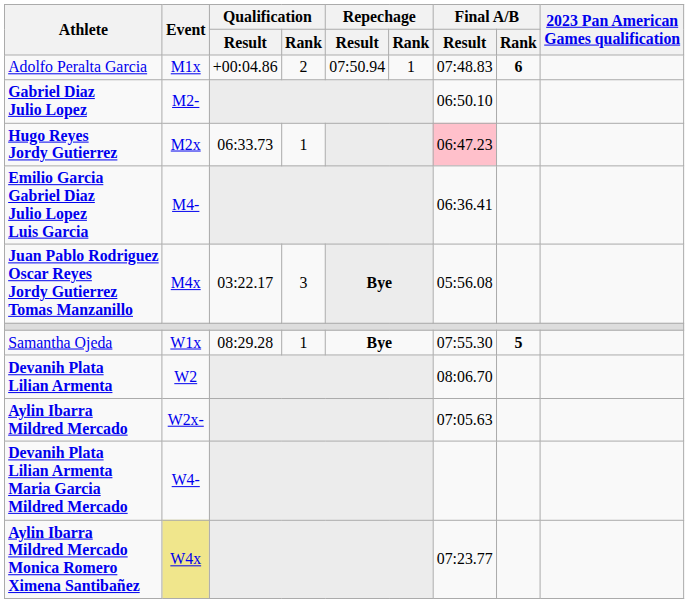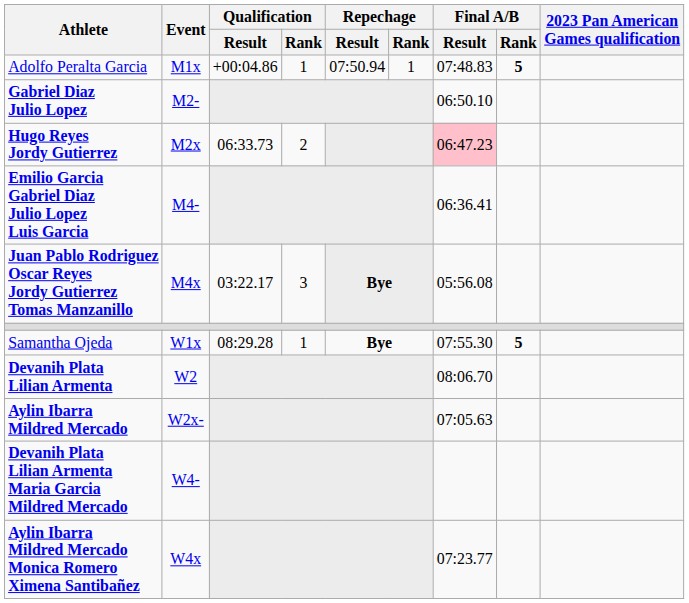 <table class="wikitable">
 <tr>
 <th rowspan="2">Athlete</th>
 <th rowspan="2">Event</th>
 <th colspan="2">Qualification</th>
 <th colspan="2">Repechage</th>
 <th colspan="2">Final A/B</th>
 <th rowspan="2"><a href='#'>2023 Pan American <br> Games qualification</a></th>
 </tr>
 <tr>
 <th>Result</th>
 <th>Rank</th>
 <th>Result</th>
 <th>Rank</th>
 <th>Result</th>
 <th>Rank</th>
 </tr>
 <tr align="center">
 <td align="left"><a href='#'>Adolfo Peralta Garcia</a></td>
 <td><a href='#'>M1x</a></td>
 <td>+00:04.86</td>
-<td>2</td>
+<td>1</td>
 <td>07:50.94</td>
 <td>1</td>
 <td>07:48.83</td>
-<td><strong>6</strong></td>
+<td><strong>5</strong></td>
 <td></td>
 </tr>
 <tr align="center">
 <td align="left"><a href='#'><strong>Gabriel Diaz</strong></a><br><a href='#'><strong>Julio Lopez</strong></a></td>
 <td><a href='#'>M2-</a></td>
 <td colspan="4" style="background: #ECECEC; vertical-align: middle; text-align: center; " class="table-cast"></td>
 <td>06:50.10</td>
 <td></td>
 <td></td>
 </tr>
 <tr align="center">
 <td align="left"><a href='#'><strong>Hugo Reyes</strong></a><br><a href='#'><strong>Jordy Gutierrez</strong></a></td>
 <td><a href='#'>M2x</a></td>
 <td>06:33.73</td>
-<td>1</td>
+<td>2</td>
 <td colspan="2" style="background: #ECECEC; vertical-align: middle; text-align: center; " class="table-cast"></td>
 <td style="background: pink;">06:47.23</td>
 <td></td>
 <td></td>
 </tr>
 <tr align="center">
 <td align="left"><a href='#'><strong>Emilio Garcia</strong></a><br><a href='#'><strong>Gabriel Diaz</strong></a> <br><a href='#'><strong>Julio Lopez</strong></a><br><a href='#'><strong>Luis Garcia</strong></a></td>
 <td><a href='#'>M4-</a></td>
 <td colspan="4" style="background: #ECECEC; vertical-align: middle; text-align: center; " class="table-cast"></td>
 <td>06:36.41</td>
 <td></td>
 <td></td>
 </tr>
 <tr align="center">
 <td align="left"><strong><a href='#'>Juan Pablo Rodriguez</a><br><a href='#'>Oscar Reyes</a><br><a href='#'>Jordy Gutierrez</a><br><a href='#'>Tomas Manzanillo</a></strong></td>
 <td><a href='#'>M4x</a></td>
 <td>03:22.17</td>
 <td>3</td>
 <td colspan="2" style="background: #ECECEC; vertical-align: middle; text-align: center; " class="table-cast"><strong>Bye</strong></td>
 <td>05:56.08</td>
 <td></td>
 <td></td>
 </tr>
 <tr bgcolor=#ddd>
 <td colspan="9"></td>
 </tr>
 <tr align="center">
 <td align="left"><a href='#'>Samantha Ojeda</a></td>
 <td><a href='#'>W1x</a></td>
 <td>08:29.28</td>
 <td>1</td>
 <td colspan="2"><strong>Bye</strong></td>
 <td>07:55.30</td>
 <td><strong>5</strong></td>
 <td></td>
 </tr>
 <tr align="center">
 <td align="left"><a href='#'><strong>Devanih Plata</strong></a><br><a href='#'><strong>Lilian Armenta</strong></a></td>
 <td><a href='#'>W2</a></td>
 <td colspan="4" style="background: #ECECEC; vertical-align: middle; text-align: center; " class="table-cast"></td>
 <td>08:06.70</td>
 <td></td>
 <td></td>
 </tr>
 <tr align="center">
 <td align="left"><a href='#'><strong>Aylin Ibarra</strong></a><br><a href='#'><strong>Mildred Mercado</strong></a></td>
 <td><a href='#'>W2x-</a></td>
 <td colspan="4" style="background: #ECECEC; vertical-align: middle; text-align: center; " class="table-cast"></td>
 <td>07:05.63</td>
 <td></td>
 <td></td>
 </tr>
 <tr align="center">
 <td align="left"><a href='#'><strong>Devanih Plata</strong></a><br><a href='#'><strong>Lilian Armenta</strong></a><br><a href='#'><strong>Maria Garcia</strong></a><br><a href='#'><strong>Mildred Mercado</strong></a></td>
 <td><a href='#'>W4-</a></td>
 <td colspan="4" style="background: #ECECEC; vertical-align: middle; text-align: center; " class="table-cast"></td>
 <td></td>
 <td></td>
 </tr>
 <tr align="center">
 <td align="left"><a href='#'><strong>Aylin Ibarra</strong></a><br><a href='#'><strong>Mildred Mercado</strong></a><br><a href='#'><strong>Monica Romero</strong></a><br><a href='#'><strong>Ximena Santibañez</strong></a></td>
-<td style="background: khaki;"><a href='#'>W4x</a></td>
+<td><a href='#'>W4x</a></td>
 <td colspan="4" style="background: #ECECEC; vertical-align: middle; text-align: center; " class="table-cast"></td>
 <td>07:23.77</td>
 <td></td>
 <td></td>
 </tr>
 </table>
